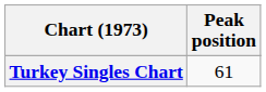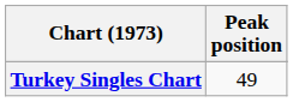 <table class="wikitable sortable plainrowheaders">
 <tr>
 <th scope="col">Chart (1973)</th>
 <th scope="col">Peak<br>position</th>
 </tr>
 <tr>
 </tr>
 <tr>
 <th scope="row"><a href='#'>Turkey Singles Chart</a></th>
-<td align="center">61</td>
+<td align="center">49</td>
 </tr>
 </table>
